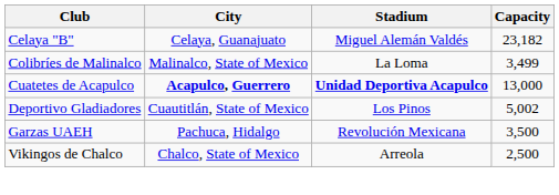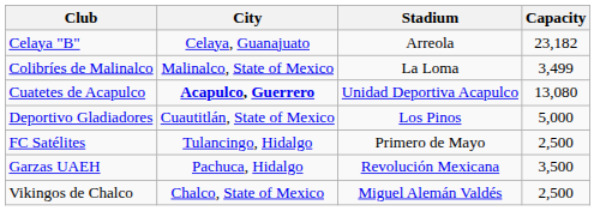 <table class="wikitable sortable" style="text-align: center;">
 <tr>
 <th>Club</th>
 <th>City</th>
 <th>Stadium</th>
 <th>Capacity</th>
 </tr>
 <tr>
 <td align="left"><a href='#'>Celaya "B"</a></td>
 <td><a href='#'>Celaya</a>, <a href='#'>Guanajuato</a></td>
-<td><a href='#'>Miguel Alemán Valdés</a></td>
+<td>Arreola</td>
 <td>23,182</td>
 </tr>
 <tr>
 <td align="left"><a href='#'>Colibríes de Malinalco</a></td>
 <td><a href='#'>Malinalco</a>, <a href='#'>State of Mexico</a></td>
 <td>La Loma</td>
 <td>3,499</td>
 </tr>
 <tr>
 <td align="left"><a href='#'>Cuatetes de Acapulco</a></td>
 <td><strong><a href='#'>Acapulco</a>, <a href='#'>Guerrero</a></strong></td>
-<td><strong><a href='#'>Unidad Deportiva Acapulco</a></strong></td>
-<td>13,000</td>
+<td><a href='#'>Unidad Deportiva Acapulco</a></td>
+<td>13,080</td>
 </tr>
 <tr>
 <td align="left"><a href='#'>Deportivo Gladiadores</a></td>
 <td><a href='#'>Cuautitlán</a>, <a href='#'>State of Mexico</a></td>
 <td><a href='#'>Los Pinos</a></td>
-<td>5,002</td>
+<td>5,000</td>
+</tr>
+<tr>
+<td align="left"><a href='#'>FC Satélites</a></td>
+<td><a href='#'>Tulancingo</a>, <a href='#'>Hidalgo</a></td>
+<td>Primero de Mayo</td>
+<td>2,500</td>
 </tr>
 <tr>
 <td align="left"><a href='#'>Garzas UAEH</a></td>
 <td><a href='#'>Pachuca</a>, <a href='#'>Hidalgo</a></td>
 <td><a href='#'>Revolución Mexicana</a></td>
 <td>3,500</td>
 </tr>
 <tr>
 <td align="left">Vikingos de Chalco</td>
 <td><a href='#'>Chalco</a>, <a href='#'>State of Mexico</a></td>
-<td>Arreola</td>
+<td><a href='#'>Miguel Alemán Valdés</a></td>
 <td>2,500</td>
 </tr>
 </table>
